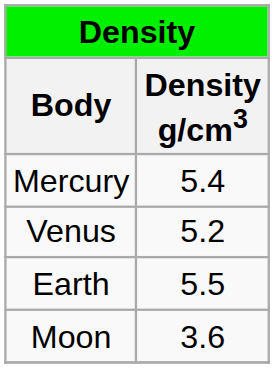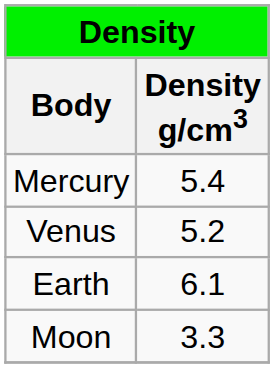 <table class=wikitable style="text-align:center; font-size:88%; float:right; margin-left:1em">
 <tr bgcolor= style="font-size: smaller;">
 <td colspan="8" style="text-align:center;"><strong>Density</strong></td>
 </tr>
 <tr>
 <th>Body</th>
 <th>Density<br>g/cm<sup>3</sup></th>
 </tr>
 <tr>
 <td>Mercury</td>
 <td>5.4</td>
 </tr>
 <tr>
 <td>Venus</td>
 <td>5.2</td>
 </tr>
 <tr>
 <td>Earth</td>
-<td>5.5</td>
+<td>6.1</td>
 </tr>
 <tr>
 <td>Moon</td>
-<td>3.6</td>
+<td>3.3</td>
 </tr>
 <tr>
 </tr>
 </table>
